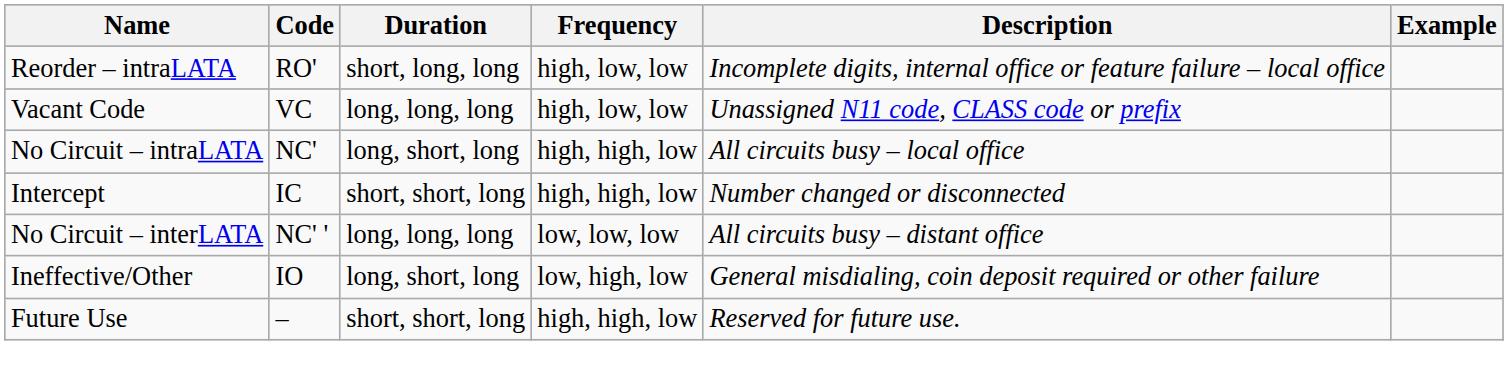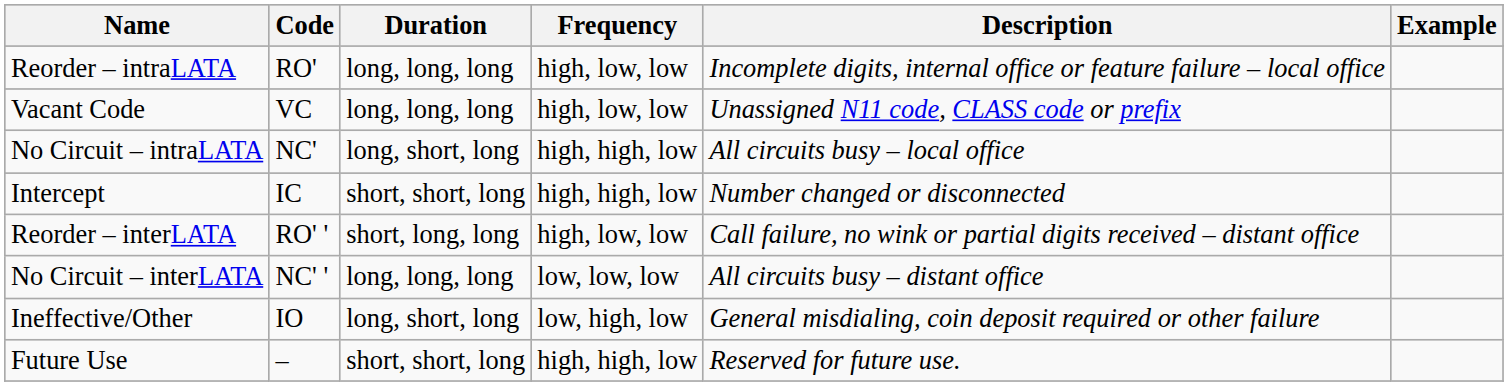 <table class="wikitable">
 <tr>
 <th>Name</th>
 <th>Code</th>
 <th>Duration</th>
 <th>Frequency</th>
 <th>Description</th>
 <th>Example</th>
 </tr>
 <tr>
 <td>Reorder – intra<a href='#'>LATA</a></td>
 <td>RO'</td>
-<td>short, long, long</td>
+<td>long, long, long</td>
 <td>high, low, low</td>
 <td><em>Incomplete digits, internal office or feature failure – local office</em></td>
 <td></td>
 </tr>
 <tr>
 <td>Vacant Code</td>
 <td>VC</td>
 <td>long, long, long</td>
 <td>high, low, low</td>
 <td><em>Unassigned <a href='#'>N11 code</a>, <a href='#'>CLASS code</a> or <a href='#'>prefix</a></em></td>
 <td></td>
 </tr>
 <tr>
 <td>No Circuit – intra<a href='#'>LATA</a></td>
 <td>NC'</td>
 <td>long, short, long</td>
 <td>high, high, low</td>
 <td><em>All circuits busy – local office</em></td>
 <td></td>
 </tr>
 <tr>
 <td>Intercept</td>
 <td>IC</td>
 <td>short, short, long</td>
 <td>high, high, low</td>
 <td><em>Number changed or disconnected</em></td>
 <td></td>
 </tr>
 <tr>
+<td>Reorder – inter<a href='#'>LATA</a></td>
+<td>RO' '</td>
+<td>short, long, long</td>
+<td>high, low, low</td>
+<td><em>Call failure, no wink or partial digits received – distant office</em></td>
+<td></td>
+</tr>
+<tr>
 <td>No Circuit – inter<a href='#'>LATA</a></td>
 <td>NC' '</td>
 <td>long, long, long</td>
 <td>low, low, low</td>
 <td><em>All circuits busy – distant office</em></td>
 <td></td>
 </tr>
 <tr>
 <td>Ineffective/Other</td>
 <td>IO</td>
 <td>long, short, long</td>
 <td>low, high, low</td>
 <td><em>General misdialing, coin deposit required or other failure</em></td>
 <td></td>
 </tr>
 <tr>
 <td>Future Use</td>
 <td>–</td>
 <td>short, short, long</td>
 <td>high, high, low</td>
 <td><em>Reserved for future use.</em></td>
 <td></td>
 </tr>
 </table>
